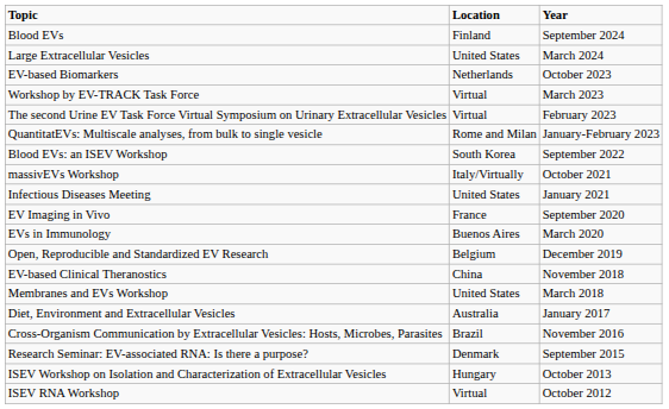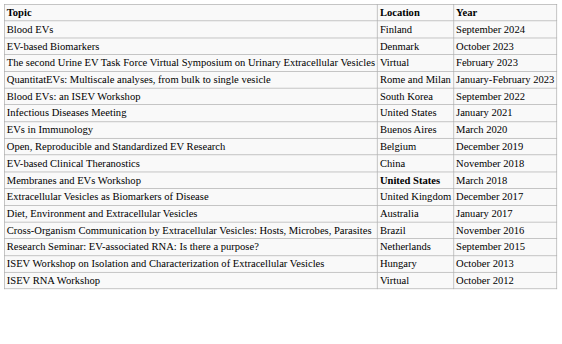 <table class="wikitable">
 <tr>
 <td><strong>Topic</strong></td>
 <td><strong>Location</strong></td>
 <td><strong>Year</strong></td>
 </tr>
 <tr>
 <td>Blood EVs</td>
 <td>Finland</td>
 <td>September 2024</td>
 </tr>
 <tr>
-<td>Large Extracellular Vesicles</td>
-<td>United States</td>
-<td>March 2024</td>
-</tr>
-<tr>
 <td>EV-based Biomarkers</td>
-<td>Netherlands</td>
+<td>Denmark</td>
 <td>October 2023</td>
-</tr>
-<tr>
-<td>Workshop by EV-TRACK Task Force</td>
-<td>Virtual</td>
-<td>March 2023</td>
 </tr>
 <tr>
 <td>The second Urine EV Task Force Virtual Symposium on Urinary  Extracellular Vesicles</td>
 <td>Virtual</td>
 <td>February 2023</td>
 </tr>
 <tr>
 <td>QuantitatEVs: Multiscale analyses, from bulk to single vesicle</td>
 <td>Rome and Milan</td>
 <td>January-February 2023</td>
 </tr>
 <tr>
 <td>Blood EVs: an ISEV Workshop</td>
 <td>South Korea</td>
 <td>September 2022</td>
 </tr>
 <tr>
-<td>massivEVs Workshop</td>
-<td>Italy/Virtually</td>
-<td>October 2021</td>
-</tr>
-<tr>
 <td>Infectious Diseases Meeting</td>
 <td>United States</td>
 <td>January 2021</td>
-</tr>
-<tr>
-<td>EV Imaging in Vivo</td>
-<td>France</td>
-<td>September 2020</td>
 </tr>
 <tr>
 <td>EVs in Immunology</td>
 <td>Buenos Aires</td>
 <td>March 2020</td>
 </tr>
 <tr>
 <td>Open, Reproducible and Standardized EV Research</td>
 <td>Belgium</td>
 <td>December 2019</td>
 </tr>
 <tr>
 <td>EV-based Clinical Theranostics</td>
 <td>China</td>
 <td>November 2018</td>
 </tr>
 <tr>
 <td>Membranes and EVs Workshop</td>
-<td>United States</td>
+<td><strong>United States</strong></td>
 <td>March 2018</td>
+</tr>
+<tr>
+<td>Extracellular Vesicles as Biomarkers of Disease</td>
+<td>United Kingdom</td>
+<td>December 2017</td>
 </tr>
 <tr>
 <td>Diet, Environment and Extracellular Vesicles</td>
 <td>Australia</td>
 <td>January 2017</td>
 </tr>
 <tr>
 <td>Cross-Organism Communication by Extracellular Vesicles: Hosts,  Microbes, Parasites</td>
 <td>Brazil</td>
 <td>November 2016</td>
 </tr>
 <tr>
 <td>Research Seminar: EV-associated RNA: Is there a purpose?</td>
-<td>Denmark</td>
+<td>Netherlands</td>
 <td>September 2015</td>
 </tr>
 <tr>
 <td>ISEV Workshop on Isolation and Characterization of Extracellular  Vesicles</td>
 <td>Hungary</td>
 <td>October 2013</td>
 </tr>
 <tr>
 <td>ISEV RNA Workshop</td>
 <td>Virtual</td>
 <td>October 2012</td>
 </tr>
 </table>
